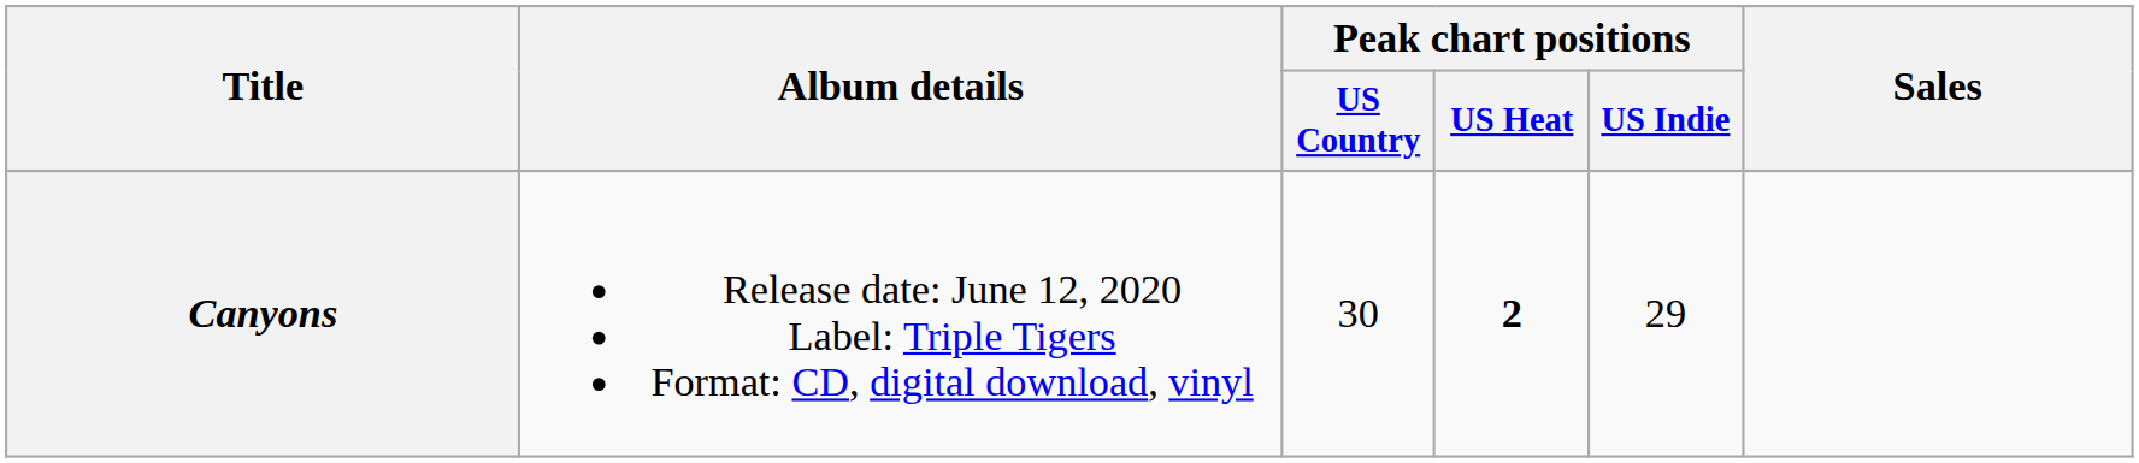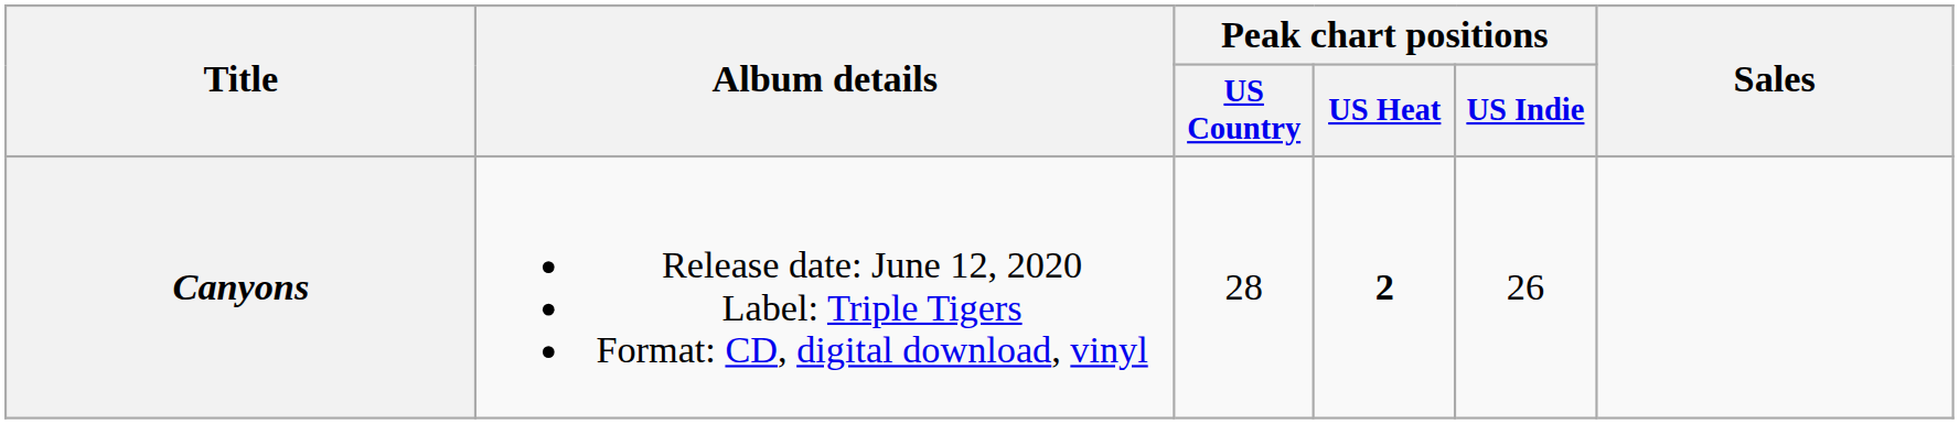 <table class="wikitable plainrowheaders" style="text-align:center">
 <tr>
 <th rowspan="2" style="width:12em;">Title</th>
 <th rowspan="2" style="width:18em;">Album details</th>
 <th colspan="3">Peak chart positions</th>
 <th rowspan="2" style="width:9em;">Sales</th>
 </tr>
 <tr style="font-size:smaller;">
 <th style="width:4em;"><a href='#'>US Country</a><br></th>
 <th style="width:4em;"><a href='#'>US Heat</a><br></th>
 <th style="width:4em;"><a href='#'>US Indie</a><br></th>
 </tr>
 <tr>
 <th scope="row"><em>Canyons</em></th>
 <td><br><ul><li>Release date: June 12, 2020</li><li>Label: <a href='#'>Triple Tigers</a></li><li>Format: <a href='#'>CD</a>, <a href='#'>digital download</a>, <a href='#'>vinyl</a></li></ul></td>
-<td>30</td>
+<td>28</td>
 <td><strong>2</strong></td>
-<td>29</td>
+<td>26</td>
 <td></td>
 </tr>
 </table>
